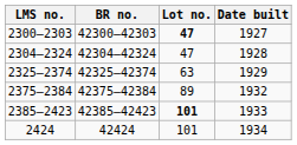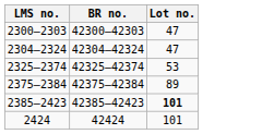 <table class="wikitable sortable" style=text-align:center>
 <tr>
 <th>LMS no.</th>
 <th>BR no.</th>
 <th>Lot no.</th>
-<th>Date built</th>
 </tr>
 <tr>
 <td>2300–2303</td>
 <td>42300–42303</td>
-<td><strong>47</strong></td>
-<td>1927</td>
+<td>47</td>
 </tr>
 <tr>
 <td>2304–2324</td>
 <td>42304–42324</td>
 <td>47</td>
-<td>1928</td>
 </tr>
 <tr>
 <td>2325–2374</td>
 <td>42325–42374</td>
-<td>63</td>
-<td>1929</td>
+<td>53</td>
 </tr>
 <tr>
 <td>2375–2384</td>
 <td>42375–42384</td>
 <td>89</td>
-<td>1932</td>
 </tr>
 <tr>
 <td>2385–2423</td>
 <td>42385–42423</td>
 <td><strong>101</strong></td>
-<td>1933</td>
 </tr>
 <tr>
 <td>2424</td>
 <td>42424</td>
 <td>101</td>
-<td>1934</td>
 </tr>
 </table>
